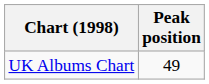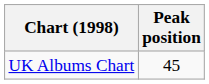 <table class=wikitable>
 <tr>
 <th>Chart (1998)</th>
 <th>Peak<br>position</th>
 </tr>
 <tr>
 <td><a href='#'>UK Albums Chart</a></td>
-<td align="center">49</td>
+<td align="center">45</td>
 </tr>
 </table>
